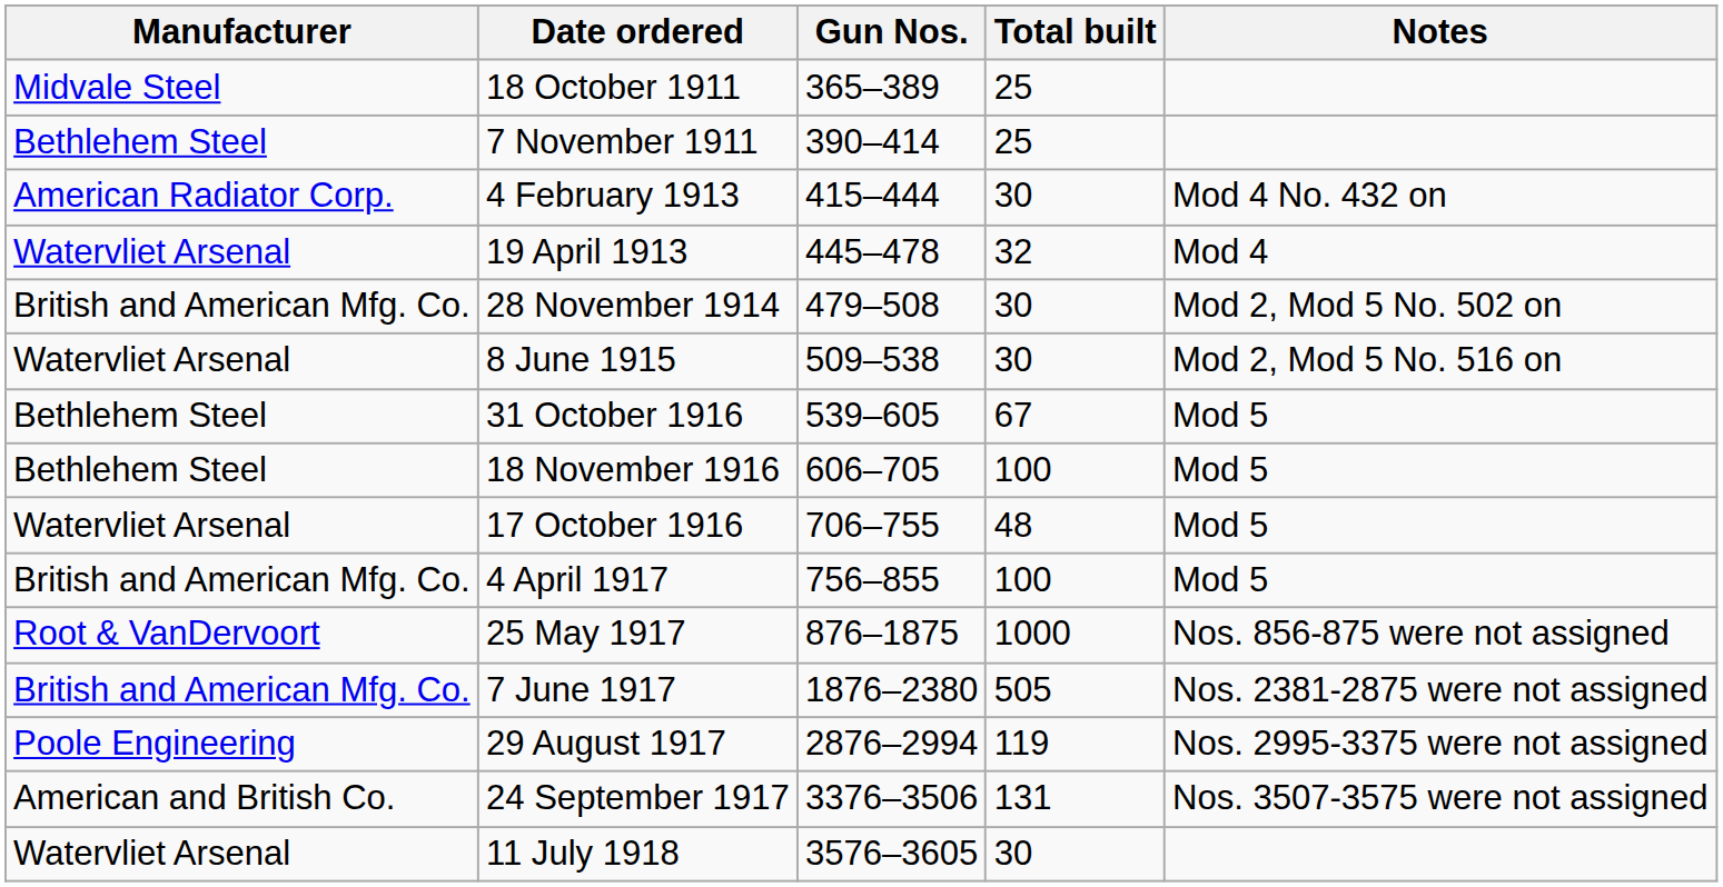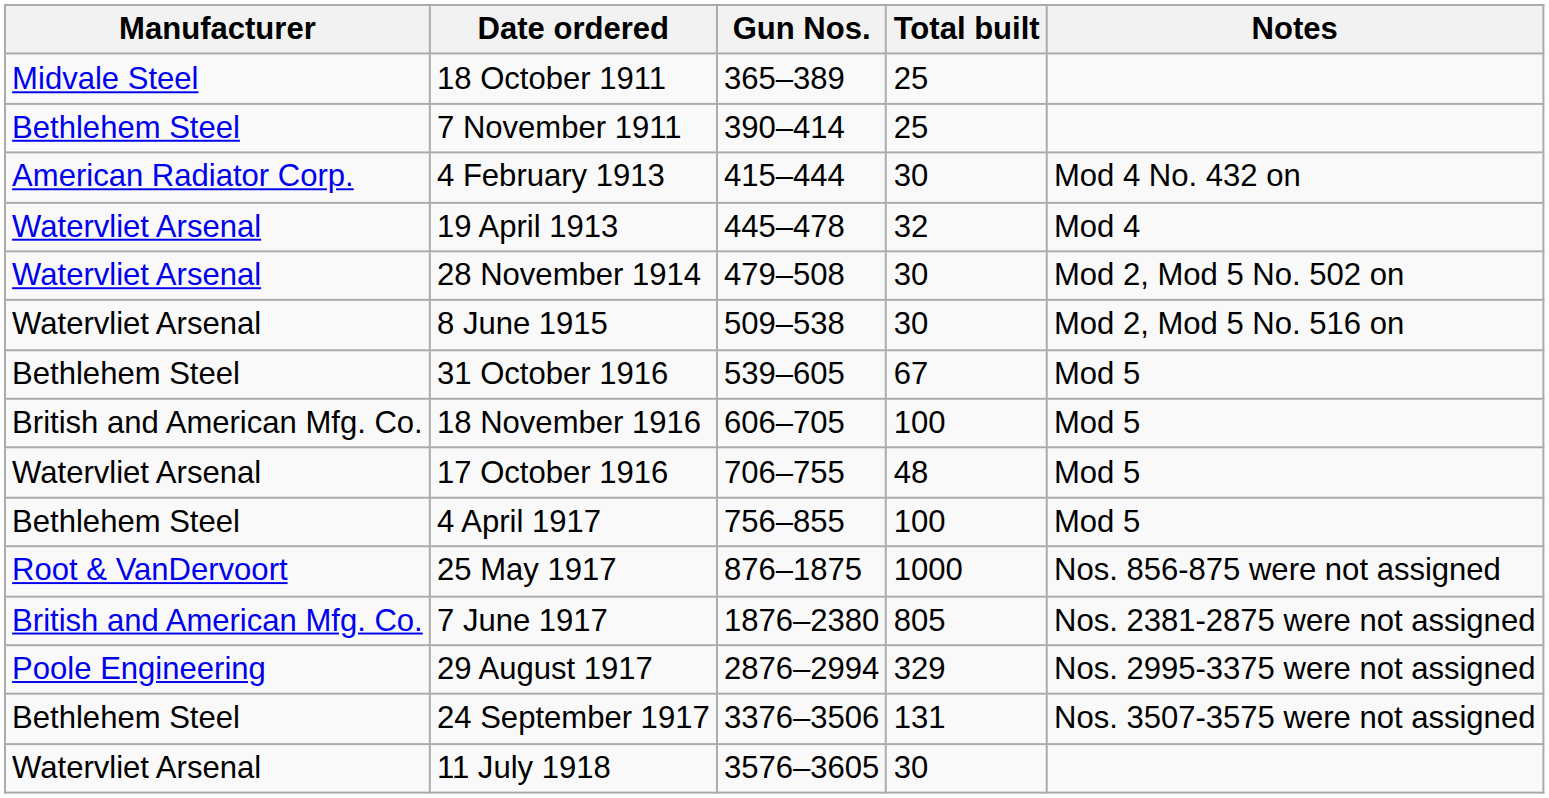 <table class="wikitable">
 <tr>
 <th>Manufacturer</th>
 <th>Date ordered</th>
 <th>Gun Nos.</th>
 <th>Total built</th>
 <th>Notes</th>
 </tr>
 <tr>
 <td><a href='#'>Midvale Steel</a></td>
 <td>18 October 1911</td>
 <td>365–389</td>
 <td>25</td>
 <td></td>
 </tr>
 <tr>
 <td><a href='#'>Bethlehem Steel</a></td>
 <td>7 November 1911</td>
 <td>390–414</td>
 <td>25</td>
 <td></td>
 </tr>
 <tr>
 <td><a href='#'>American Radiator Corp.</a></td>
 <td>4 February 1913</td>
 <td>415–444</td>
 <td>30</td>
 <td>Mod 4 No. 432 on</td>
 </tr>
 <tr>
 <td><a href='#'>Watervliet Arsenal</a></td>
 <td>19 April 1913</td>
 <td>445–478</td>
 <td>32</td>
 <td>Mod 4</td>
 </tr>
 <tr>
-<td>British and American Mfg. Co.</td>
+<td><a href='#'>Watervliet Arsenal</a></td>
 <td>28 November 1914</td>
 <td>479–508</td>
 <td>30</td>
 <td>Mod 2, Mod 5 No. 502 on</td>
 </tr>
 <tr>
 <td>Watervliet Arsenal</td>
 <td>8 June 1915</td>
 <td>509–538</td>
 <td>30</td>
 <td>Mod 2, Mod 5 No. 516 on</td>
 </tr>
 <tr>
 <td>Bethlehem Steel</td>
 <td>31 October 1916</td>
 <td>539–605</td>
 <td>67</td>
 <td>Mod 5</td>
 </tr>
 <tr>
-<td>Bethlehem Steel</td>
+<td>British and American Mfg. Co.</td>
 <td>18 November 1916</td>
 <td>606–705</td>
 <td>100</td>
 <td>Mod 5</td>
 </tr>
 <tr>
 <td>Watervliet Arsenal</td>
 <td>17 October 1916</td>
 <td>706–755</td>
 <td>48</td>
 <td>Mod 5</td>
 </tr>
 <tr>
-<td>British and American Mfg. Co.</td>
+<td>Bethlehem Steel</td>
 <td>4 April 1917</td>
 <td>756–855</td>
 <td>100</td>
 <td>Mod 5</td>
 </tr>
 <tr>
 <td><a href='#'>Root & VanDervoort</a></td>
 <td>25 May 1917</td>
 <td>876–1875</td>
 <td>1000</td>
 <td>Nos. 856-875 were not assigned</td>
 </tr>
 <tr>
 <td><a href='#'>British and American Mfg. Co.</a></td>
 <td>7 June 1917</td>
 <td>1876–2380</td>
-<td>505</td>
+<td>805</td>
 <td>Nos. 2381-2875 were not assigned</td>
 </tr>
 <tr>
 <td><a href='#'>Poole Engineering</a></td>
 <td>29 August 1917</td>
 <td>2876–2994</td>
-<td>119</td>
+<td>329</td>
 <td>Nos. 2995-3375 were not assigned</td>
 </tr>
 <tr>
-<td>American and British Co.</td>
+<td>Bethlehem Steel</td>
 <td>24 September 1917</td>
 <td>3376–3506</td>
 <td>131</td>
 <td>Nos. 3507-3575 were not assigned</td>
 </tr>
 <tr>
 <td>Watervliet Arsenal</td>
 <td>11 July 1918</td>
 <td>3576–3605</td>
 <td>30</td>
 <td></td>
 </tr>
 </table>
